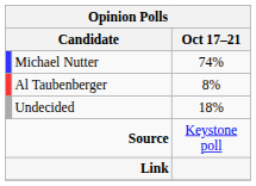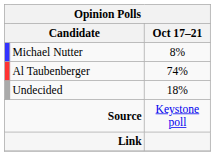 <table class="wikitable" style="font-size:95%;">
 <tr>
 <th colspan="5">Opinion Polls</th>
 </tr>
 <tr>
 <th colspan="2" style="width: 170px">Candidate</th>
 <th style="width: 80px">Oct 17–21</th>
 </tr>
 <tr>
 <th style="background-color: #3333FF"></th>
 <td style="width: 170px">Michael Nutter</td>
-<td align="center">74%</td>
+<td align="center">8%</td>
 </tr>
 <tr>
 <th style="background-color: #FF3333"></th>
 <td style="width: 170px">Al Taubenberger</td>
-<td align="center">8%</td>
+<td align="center">74%</td>
 </tr>
 <tr>
 <th style="background-color: #aaa"></th>
 <td style="width: 170px">Undecided</td>
 <td align="center">18%</td>
 </tr>
 <tr>
 <td colspan="2" align="right"><strong>Source</strong></td>
 <td align="center"><a href='#'>Keystone poll</a></td>
 </tr>
 <tr style="background-color:#F6F6F6">
 <td colspan="2" align="right"><strong>Link</strong></td>
 <td align="center"></td>
 </tr>
 <tr>
 </tr>
 </table>
